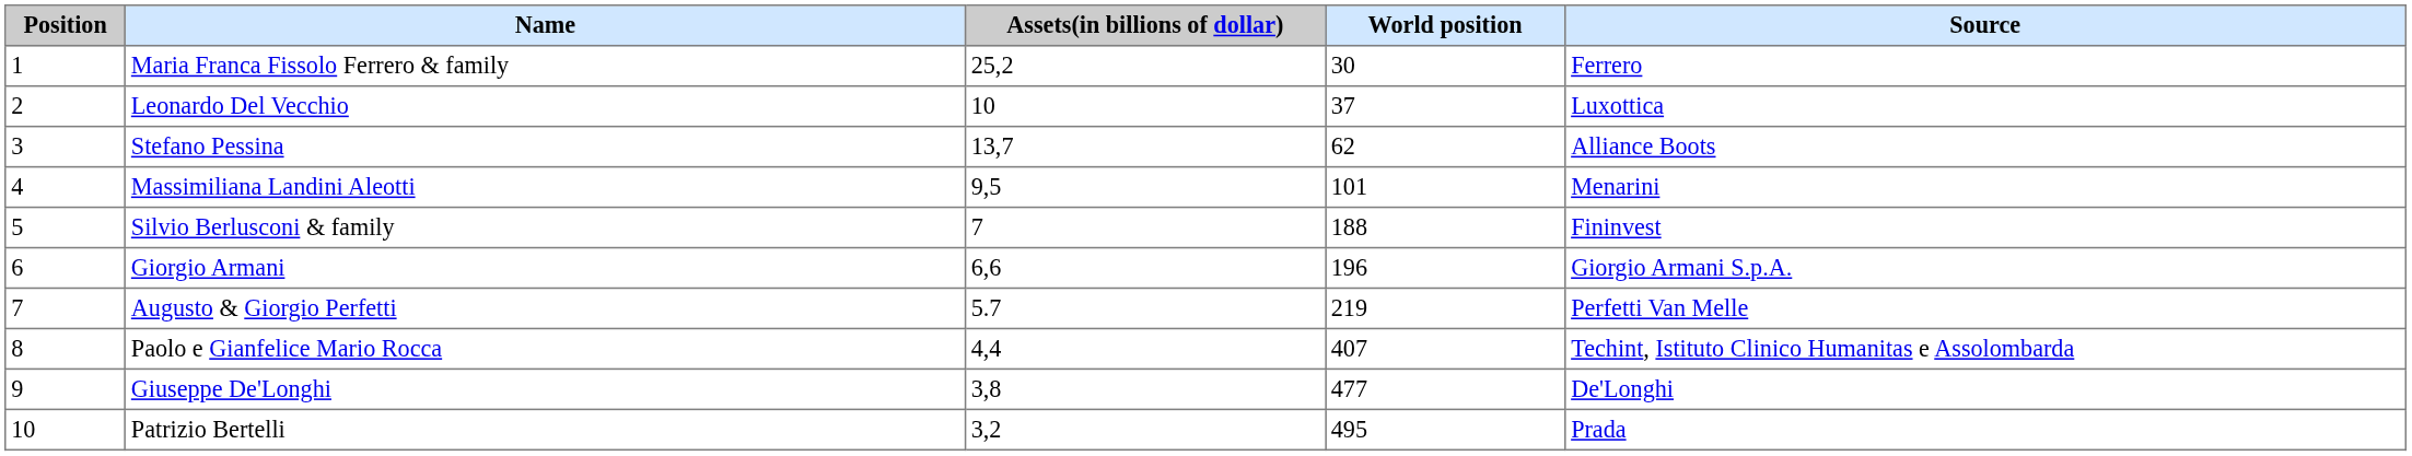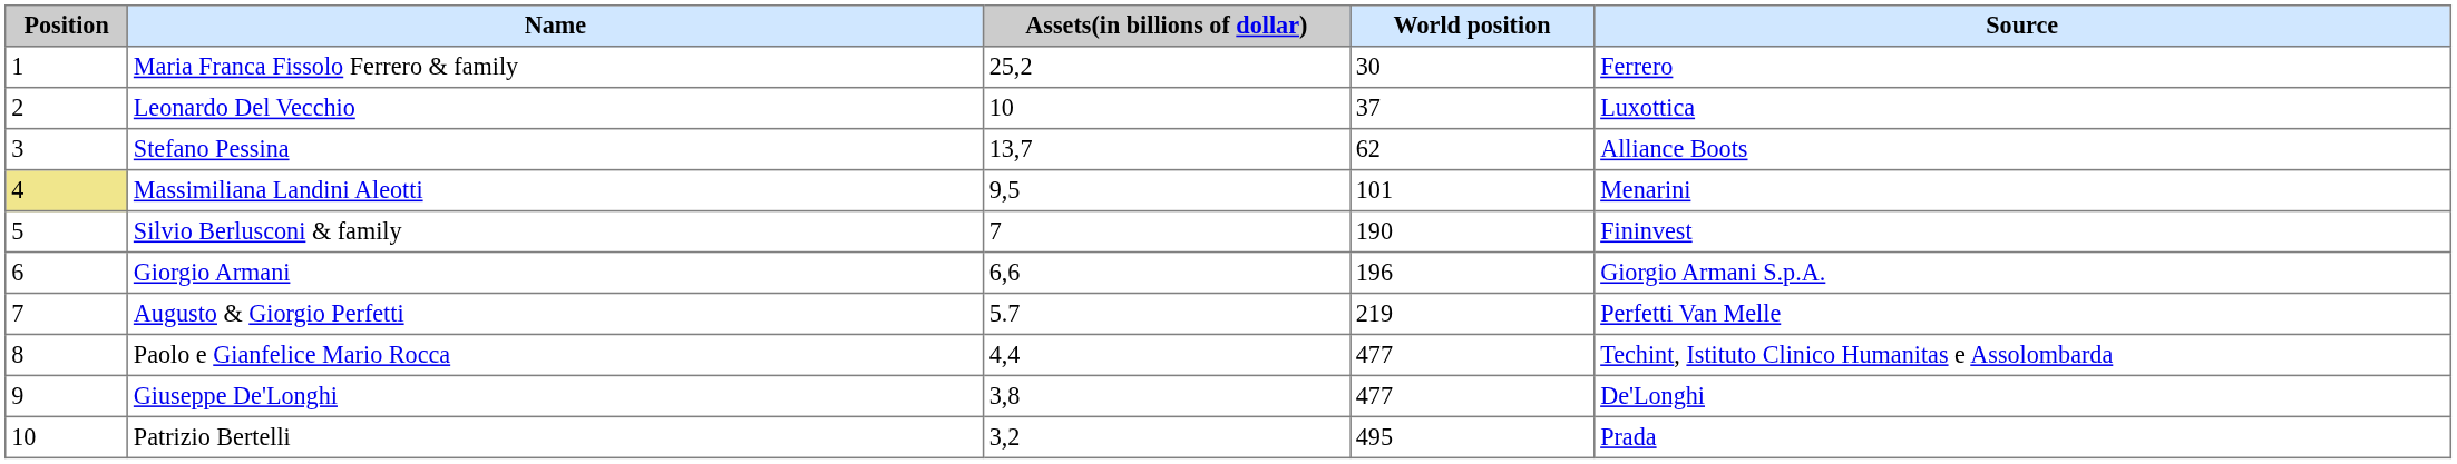 <table border="1" style="border-collapse:collapse; font-size:90%;" cellpadding="3" cellspacing="0" width="90%">
 <tr>
 <td align="center" bgcolor="#CCCCCC" width="5%"><strong>Position</strong></td>
 <td bgcolor="#D0E7FF" align="center" width="35%"><strong>Name</strong></td>
 <td bgcolor="#cccccc" align="center" width="15%"><strong>Assets(in billions of <a href='#'>dollar</a>)</strong></td>
 <td bgcolor="#D0E7FF" align="center" width="10%"><strong>World position</strong></td>
 <td bgcolor="#D0E7FF" align="center" width="35%"><strong>Source</strong></td>
 </tr>
 <tr>
 <td>1</td>
 <td><a href='#'>Maria Franca Fissolo</a> Ferrero & family</td>
 <td>25,2</td>
 <td>30</td>
 <td><a href='#'>Ferrero</a></td>
 </tr>
 <tr>
 <td>2</td>
 <td><a href='#'>Leonardo Del Vecchio</a></td>
 <td>10</td>
 <td>37</td>
 <td><a href='#'>Luxottica</a></td>
 </tr>
 <tr>
 <td>3</td>
 <td><a href='#'>Stefano Pessina</a></td>
 <td>13,7</td>
 <td>62</td>
 <td><a href='#'>Alliance Boots</a></td>
 </tr>
 <tr>
-<td>4</td>
+<td style="background: khaki;">4</td>
 <td><a href='#'>Massimiliana Landini Aleotti</a></td>
 <td>9,5</td>
 <td>101</td>
 <td><a href='#'>Menarini</a></td>
 </tr>
 <tr>
 <td>5</td>
 <td><a href='#'>Silvio Berlusconi</a> & family</td>
 <td>7</td>
-<td>188</td>
+<td>190</td>
 <td><a href='#'>Fininvest</a></td>
 </tr>
 <tr>
 <td>6</td>
 <td><a href='#'>Giorgio Armani</a></td>
 <td>6,6</td>
 <td>196</td>
 <td><a href='#'>Giorgio Armani S.p.A.</a></td>
 </tr>
 <tr>
 <td>7</td>
 <td><a href='#'>Augusto</a> & <a href='#'>Giorgio Perfetti</a></td>
 <td>5.7</td>
 <td>219</td>
 <td><a href='#'>Perfetti Van Melle</a></td>
 </tr>
 <tr>
 <td>8</td>
 <td>Paolo e <a href='#'>Gianfelice Mario Rocca</a></td>
 <td>4,4</td>
-<td>407</td>
+<td>477</td>
 <td><a href='#'>Techint</a>, <a href='#'>Istituto Clinico Humanitas</a> e <a href='#'>Assolombarda</a></td>
 </tr>
 <tr>
 <td>9</td>
 <td><a href='#'>Giuseppe De'Longhi</a></td>
 <td>3,8</td>
 <td>477</td>
 <td><a href='#'>De'Longhi</a></td>
 </tr>
 <tr>
 <td>10</td>
 <td>Patrizio Bertelli</td>
 <td>3,2</td>
 <td>495</td>
 <td><a href='#'>Prada</a></td>
 </tr>
 </table>
